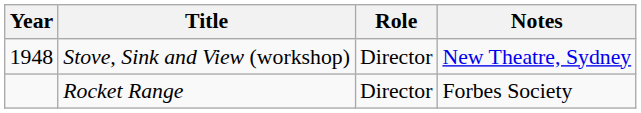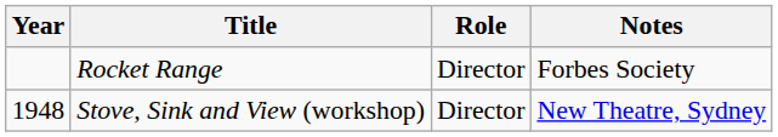 <table class=wikitable>
 <tr>
 <th>Year</th>
 <th>Title</th>
 <th>Role</th>
 <th>Notes</th>
 </tr>
 <tr>
+<td></td>
+<td><em>Rocket Range</em></td>
+<td>Director</td>
+<td>Forbes Society</td>
+</tr>
+<tr>
 <td>1948</td>
 <td><em>Stove, Sink and View</em> (workshop)</td>
 <td>Director</td>
 <td><a href='#'>New Theatre, Sydney</a></td>
 </tr>
-<tr>
-<td></td>
-<td><em>Rocket Range</em></td>
-<td>Director</td>
-<td>Forbes Society</td>
-</tr>
 </table>
